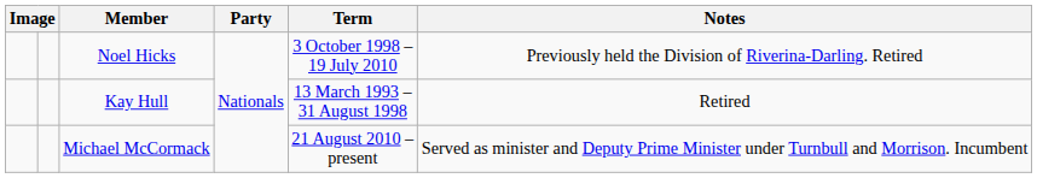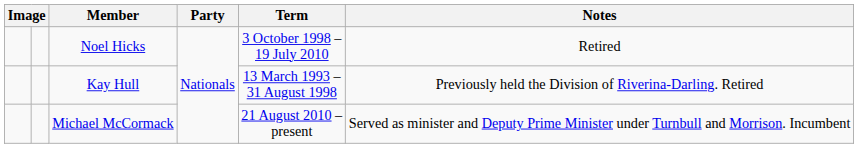 <table class=wikitable style="text-align:center">
 <tr>
 <th colspan=2>Image</th>
 <th>Member</th>
 <th>Party</th>
 <th>Term</th>
 <th>Notes</th>
 </tr>
 <tr>
 <td> </td>
 <td></td>
 <td><a href='#'>Noel Hicks</a><br></td>
 <td rowspan="3"><a href='#'>Nationals</a></td>
 <td nowrap><a href='#'>3 October 1998</a> –<br><a href='#'>19 July 2010</a></td>
-<td>Previously held the Division of <a href='#'>Riverina-Darling</a>. Retired</td>
+<td>Retired</td>
 </tr>
 <tr>
 <td> </td>
 <td></td>
 <td><a href='#'>Kay Hull</a><br></td>
 <td nowrap><a href='#'>13 March 1993</a> –<br><a href='#'>31 August 1998</a></td>
-<td>Retired</td>
+<td>Previously held the Division of <a href='#'>Riverina-Darling</a>. Retired</td>
 </tr>
 <tr>
 <td> </td>
 <td></td>
 <td><a href='#'>Michael McCormack</a><br></td>
 <td nowrap><a href='#'>21 August 2010</a> –<br>present</td>
 <td>Served as minister and <a href='#'>Deputy Prime Minister</a> under <a href='#'>Turnbull</a> and <a href='#'>Morrison</a>. Incumbent</td>
 </tr>
 </table>
